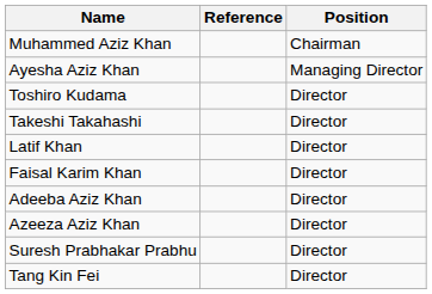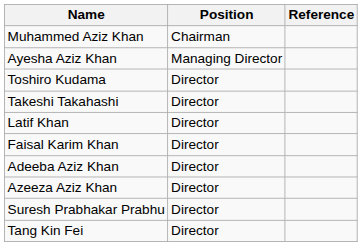 <table class="wikitable">
 <tr>
 <th>Name</th>
+<th>Position</th>
 <th>Reference</th>
-<th>Position</th>
 </tr>
 <tr>
 <td>Muhammed Aziz Khan</td>
+<td>Chairman</td>
 <td></td>
-<td>Chairman</td>
 </tr>
 <tr>
 <td>Ayesha Aziz Khan</td>
+<td>Managing Director</td>
 <td></td>
-<td>Managing Director</td>
 </tr>
 <tr>
 <td>Toshiro Kudama</td>
+<td>Director</td>
 <td></td>
-<td>Director</td>
 </tr>
 <tr>
 <td>Takeshi Takahashi</td>
+<td>Director</td>
 <td></td>
-<td>Director</td>
 </tr>
 <tr>
 <td>Latif Khan</td>
+<td>Director</td>
 <td></td>
-<td>Director</td>
 </tr>
 <tr>
 <td>Faisal Karim Khan</td>
+<td>Director</td>
 <td></td>
-<td>Director</td>
 </tr>
 <tr>
 <td>Adeeba Aziz Khan</td>
+<td>Director</td>
 <td></td>
-<td>Director</td>
 </tr>
 <tr>
 <td>Azeeza Aziz Khan</td>
+<td>Director</td>
 <td></td>
-<td>Director</td>
 </tr>
 <tr>
 <td>Suresh Prabhakar Prabhu</td>
+<td>Director</td>
 <td></td>
-<td>Director</td>
 </tr>
 <tr>
 <td>Tang Kin Fei</td>
+<td>Director</td>
 <td></td>
-<td>Director</td>
 </tr>
 </table>
